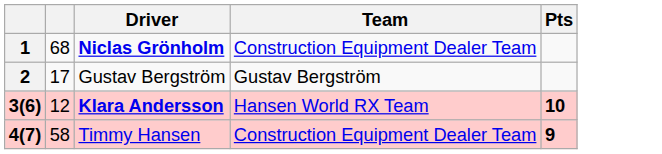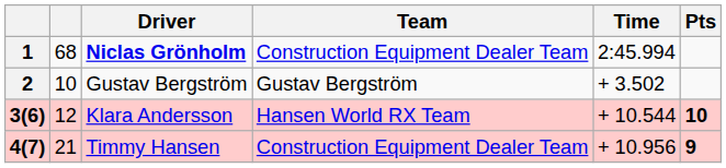 <table class="wikitable" style="font-size:95%">
 <tr>
 <th></th>
 <th></th>
 <th>Driver</th>
 <th>Team</th>
+<th>Time</th>
 <th>Pts</th>
 </tr>
 <tr>
 <th>1</th>
 <td>68</td>
 <td><strong> <a href='#'>Niclas Grönholm</a></strong></td>
 <td><a href='#'>Construction Equipment Dealer Team</a></td>
+<td>2:45.994</td>
 <td></td>
 </tr>
 <tr>
 <th>2</th>
-<td>17</td>
+<td>10</td>
 <td> Gustav Bergström</td>
 <td>Gustav Bergström</td>
+<td>+ 3.502</td>
 <td></td>
 </tr>
 <tr>
 <th style="background:#ffcccc;">3(6)</th>
 <td style="background:#ffcccc;">12</td>
-<td style="background:#ffcccc;"><strong> <a href='#'>Klara Andersson</a></strong></td>
+<td style="background:#ffcccc;"> <a href='#'>Klara Andersson</a></td>
 <td style="background:#ffcccc;"><a href='#'>Hansen World RX Team</a></td>
+<td style="background:#ffcccc;">+ 10.544</td>
 <td style="background:#ffcccc;"><strong>10</strong></td>
 </tr>
 <tr>
 <th style="background:#ffcccc;">4(7)</th>
-<td style="background:#ffcccc;">58</td>
+<td style="background:#ffcccc;">21</td>
 <td style="background:#ffcccc;"> <a href='#'>Timmy Hansen</a></td>
 <td style="background:#ffcccc;"><a href='#'>Construction Equipment Dealer Team</a></td>
+<td style="background:#ffcccc;">+ 10.956</td>
 <td style="background:#ffcccc;"><strong>9</strong></td>
 </tr>
 </table>
